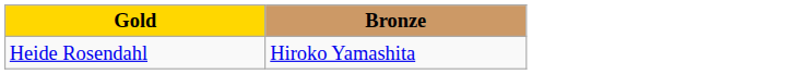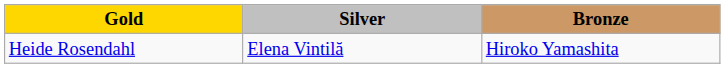 <table class="wikitable" style="text-align:left">
 <tr align="center">
 <td width=200 bgcolor=gold><strong>Gold</strong></td>
+<td width=200 bgcolor=silver><strong>Silver</strong></td>
 <td width=200 bgcolor=CC9966><strong>Bronze</strong></td>
 </tr>
 <tr>
 <td><a href='#'>Heide Rosendahl</a><br><em></em></td>
+<td><a href='#'>Elena Vintilă</a><br><em></em></td>
 <td><a href='#'>Hiroko Yamashita</a><br><em></em></td>
 </tr>
 </table>
